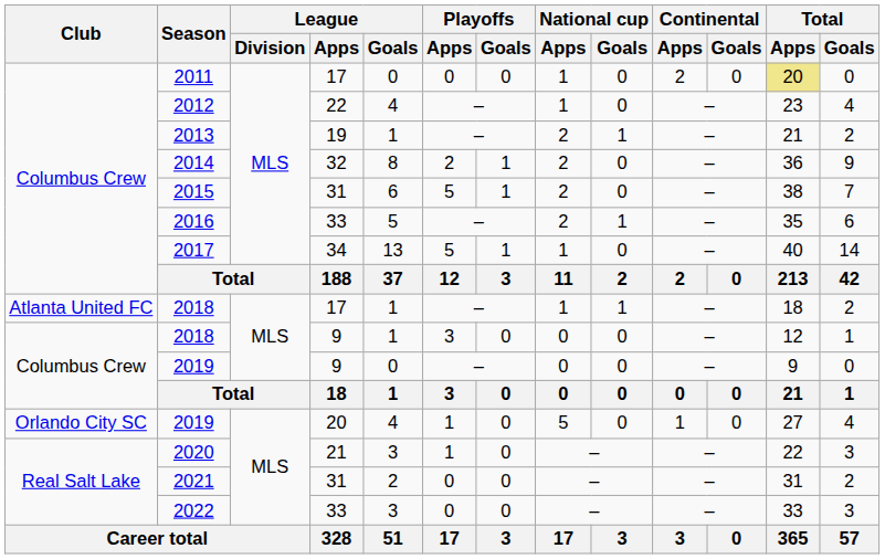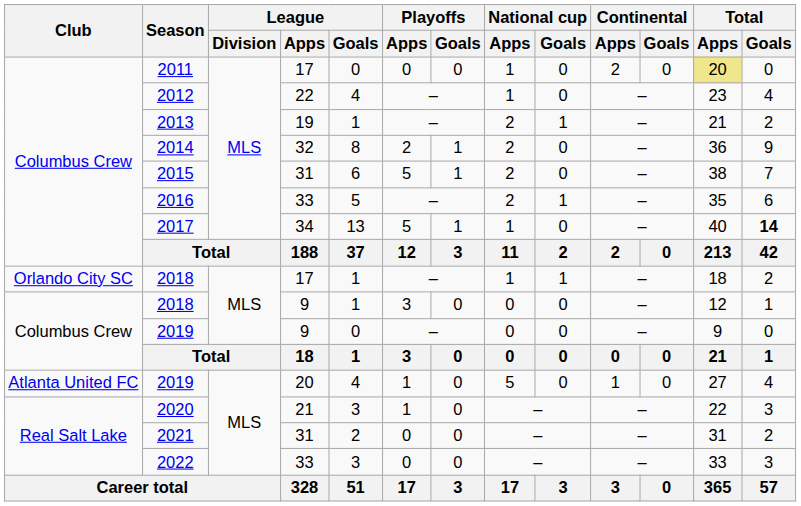 <table class="wikitable" style="text-align: center;">
 <tr>
 <th rowspan="2">Club</th>
 <th rowspan="2">Season</th>
 <th colspan="3">League</th>
 <th colspan="2">Playoffs</th>
 <th colspan="2">National cup</th>
 <th colspan="2">Continental</th>
 <th colspan="2">Total</th>
 </tr>
 <tr>
 <th>Division</th>
 <th>Apps</th>
 <th>Goals</th>
 <th>Apps</th>
 <th>Goals</th>
 <th>Apps</th>
 <th>Goals</th>
 <th>Apps</th>
 <th>Goals</th>
 <th>Apps</th>
 <th>Goals</th>
 </tr>
 <tr>
 <td rowspan="8"><a href='#'>Columbus Crew</a></td>
 <td><a href='#'>2011</a></td>
 <td rowspan="7"><a href='#'>MLS</a></td>
 <td>17</td>
 <td>0</td>
 <td>0</td>
 <td>0</td>
 <td>1</td>
 <td>0</td>
 <td>2</td>
 <td>0</td>
 <td style="background: khaki;">20</td>
 <td>0</td>
 </tr>
 <tr>
 <td><a href='#'>2012</a></td>
 <td>22</td>
 <td>4</td>
 <td colspan="2">–</td>
 <td>1</td>
 <td>0</td>
 <td colspan="2">–</td>
 <td>23</td>
 <td>4</td>
 </tr>
 <tr>
 <td><a href='#'>2013</a></td>
 <td>19</td>
 <td>1</td>
 <td colspan="2">–</td>
 <td>2</td>
 <td>1</td>
 <td colspan="2">–</td>
 <td>21</td>
 <td>2</td>
 </tr>
 <tr>
 <td><a href='#'>2014</a></td>
 <td>32</td>
 <td>8</td>
 <td>2</td>
 <td>1</td>
 <td>2</td>
 <td>0</td>
 <td colspan="2">–</td>
 <td>36</td>
 <td>9</td>
 </tr>
 <tr>
 <td><a href='#'>2015</a></td>
 <td>31</td>
 <td>6</td>
 <td>5</td>
 <td>1</td>
 <td>2</td>
 <td>0</td>
 <td colspan="2">–</td>
 <td>38</td>
 <td>7</td>
 </tr>
 <tr>
 <td><a href='#'>2016</a></td>
 <td>33</td>
 <td>5</td>
 <td colspan="2">–</td>
 <td>2</td>
 <td>1</td>
 <td colspan="2">–</td>
 <td>35</td>
 <td>6</td>
 </tr>
 <tr>
 <td><a href='#'>2017</a></td>
 <td>34</td>
 <td>13</td>
 <td>5</td>
 <td>1</td>
 <td>1</td>
 <td>0</td>
 <td colspan="2">–</td>
 <td>40</td>
-<td>14</td>
+<td><strong>14</strong></td>
 </tr>
 <tr>
 <th colspan="2">Total</th>
 <th>188</th>
 <th>37</th>
 <th>12</th>
 <th>3</th>
 <th>11</th>
 <th>2</th>
 <th>2</th>
 <th>0</th>
 <th>213</th>
 <th>42</th>
 </tr>
 <tr>
-<td><a href='#'>Atlanta United FC</a></td>
+<td><a href='#'>Orlando City SC</a></td>
 <td><a href='#'>2018</a></td>
 <td rowspan="3">MLS</td>
 <td>17</td>
 <td>1</td>
 <td colspan="2">–</td>
 <td>1</td>
 <td>1</td>
 <td colspan="2">–</td>
 <td>18</td>
 <td>2</td>
 </tr>
 <tr>
 <td rowspan="3">Columbus Crew</td>
 <td><a href='#'>2018</a></td>
 <td>9</td>
 <td>1</td>
 <td>3</td>
 <td>0</td>
 <td>0</td>
 <td>0</td>
 <td colspan="2">–</td>
 <td>12</td>
 <td>1</td>
 </tr>
 <tr>
 <td><a href='#'>2019</a></td>
 <td>9</td>
 <td>0</td>
 <td colspan="2">–</td>
 <td>0</td>
 <td>0</td>
 <td colspan="2">–</td>
 <td>9</td>
 <td>0</td>
 </tr>
 <tr>
 <th colspan="2">Total</th>
 <th>18</th>
 <th>1</th>
 <th>3</th>
 <th>0</th>
 <th>0</th>
 <th>0</th>
 <th>0</th>
 <th>0</th>
 <th>21</th>
 <th>1</th>
 </tr>
 <tr>
-<td><a href='#'>Orlando City SC</a></td>
+<td><a href='#'>Atlanta United FC</a></td>
 <td><a href='#'>2019</a></td>
 <td rowspan="4">MLS</td>
 <td>20</td>
 <td>4</td>
 <td>1</td>
 <td>0</td>
 <td>5</td>
 <td>0</td>
 <td>1</td>
 <td>0</td>
 <td>27</td>
 <td>4</td>
 </tr>
 <tr>
 <td rowspan="3"><a href='#'>Real Salt Lake</a></td>
 <td><a href='#'>2020</a></td>
 <td>21</td>
 <td>3</td>
 <td>1</td>
 <td>0</td>
 <td colspan="2">–</td>
 <td colspan="2">–</td>
 <td>22</td>
 <td>3</td>
 </tr>
 <tr>
 <td><a href='#'>2021</a></td>
 <td>31</td>
 <td>2</td>
 <td>0</td>
 <td>0</td>
 <td colspan="2">–</td>
 <td colspan="2">–</td>
 <td>31</td>
 <td>2</td>
 </tr>
 <tr>
 <td><a href='#'>2022</a></td>
 <td>33</td>
 <td>3</td>
 <td>0</td>
 <td>0</td>
 <td colspan="2">–</td>
 <td colspan="2">–</td>
 <td>33</td>
 <td>3</td>
 </tr>
 <tr>
 <th colspan="3">Career total</th>
 <th>328</th>
 <th>51</th>
 <th>17</th>
 <th>3</th>
 <th>17</th>
 <th>3</th>
 <th>3</th>
 <th>0</th>
 <th>365</th>
 <th>57</th>
 </tr>
 </table>
